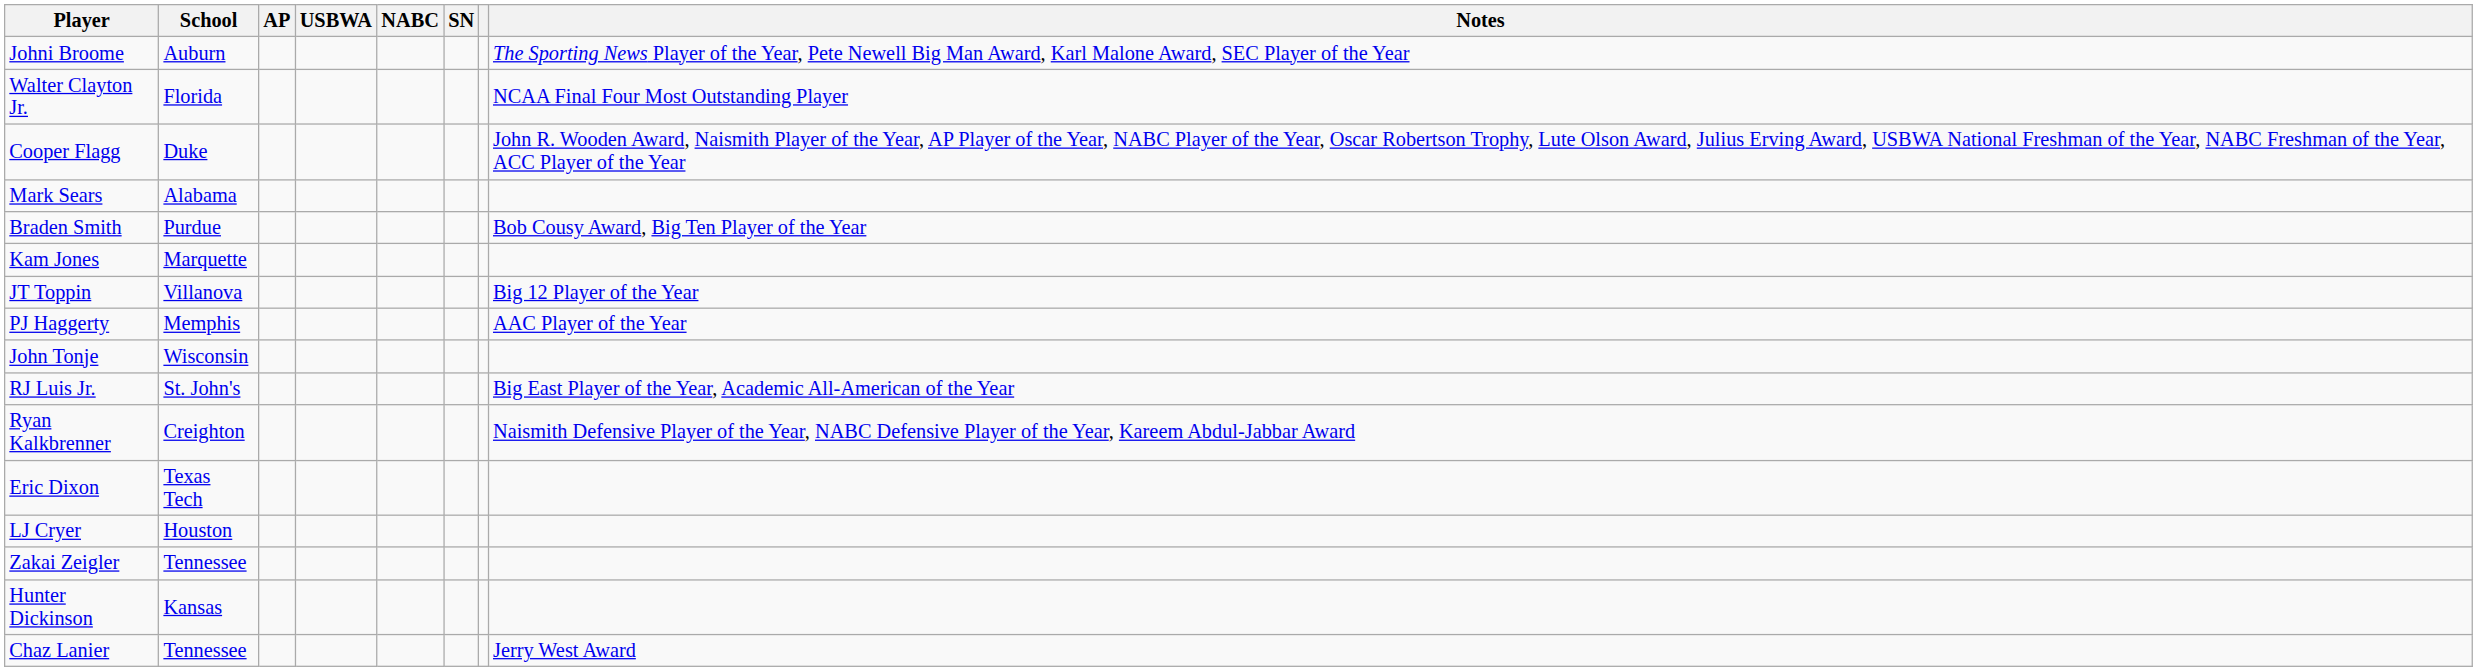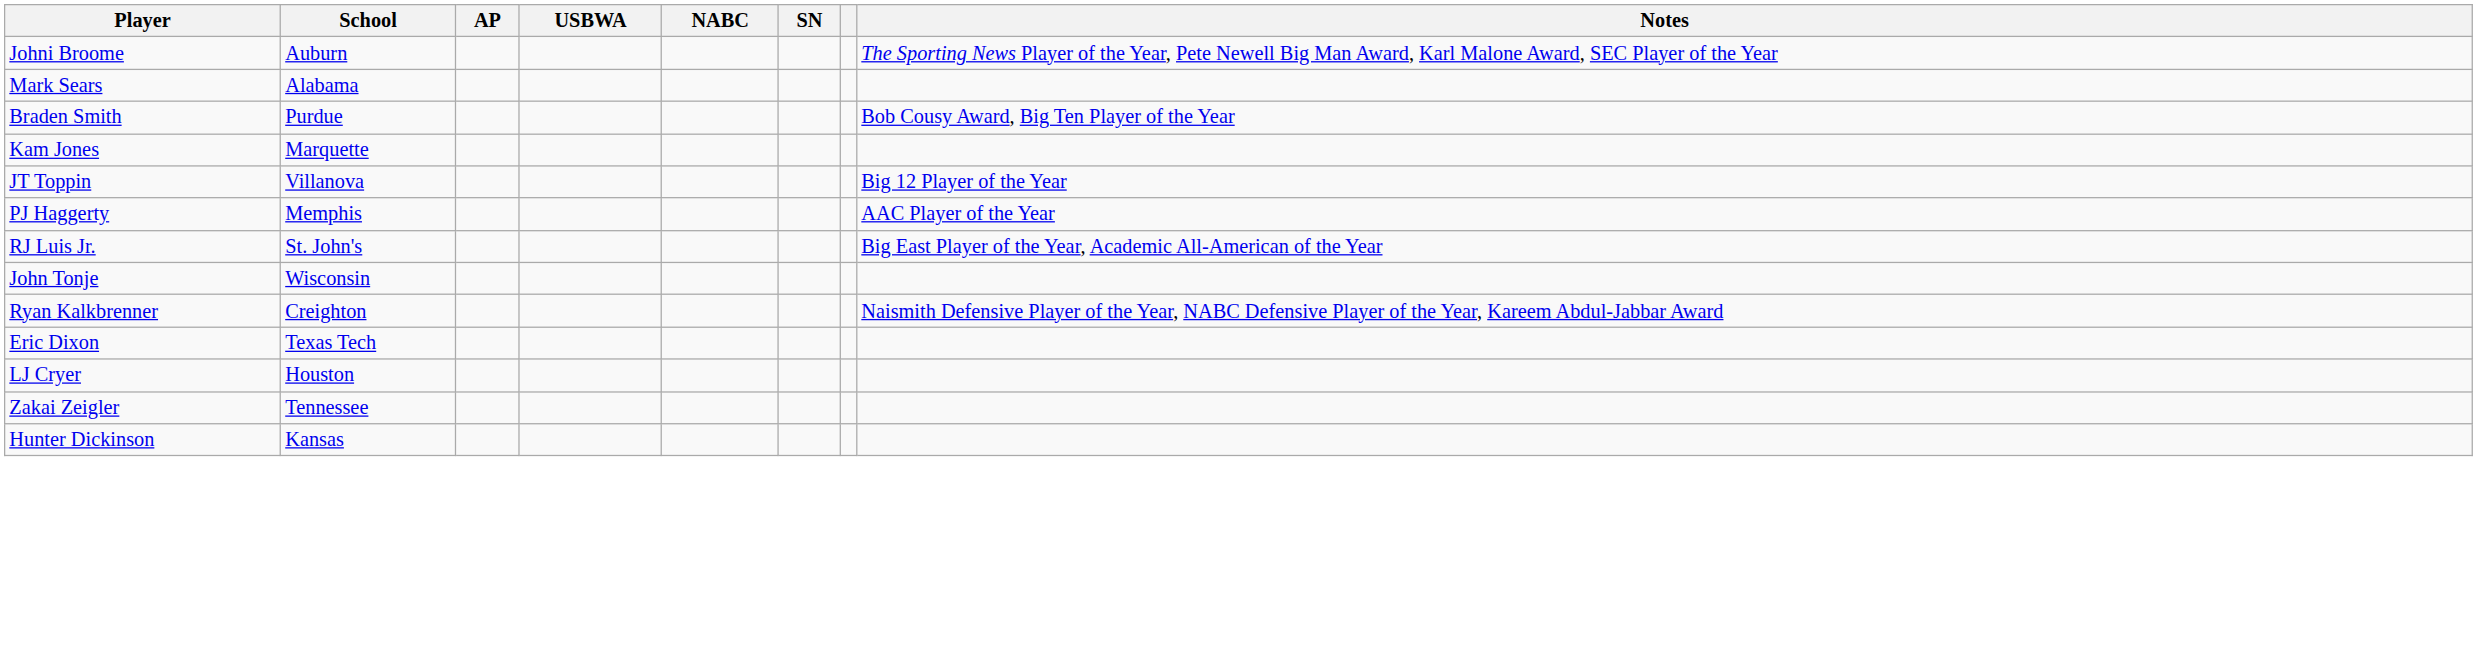 <table class="wikitable sortable" style="width:98%;">
 <tr>
 <th>Player</th>
 <th>School</th>
 <th>AP</th>
 <th>USBWA</th>
 <th>NABC</th>
 <th>SN</th>
 <th></th>
 <th class="unsortable">Notes</th>
 </tr>
 <tr>
 <td><a href='#'>Johni Broome</a></td>
 <td><a href='#'>Auburn</a></td>
 <td data-sort-value=1></td>
 <td data-sort-value=1></td>
 <td data-sort-value=1></td>
 <td data-sort-value=1></td>
 <td data-sort-value="12"></td>
 <td><a href='#'><em>The Sporting News</em> Player of the Year</a>, <a href='#'>Pete Newell Big Man Award</a>, <a href='#'>Karl Malone Award</a>, <a href='#'>SEC Player of the Year</a></td>
-</tr>
-<tr>
-<td><a href='#'>Walter Clayton Jr.</a></td>
-<td><a href='#'>Florida</a></td>
-<td data-sort-value=1></td>
-<td data-sort-value=1></td>
-<td data-sort-value=1></td>
-<td data-sort-value=1></td>
-<td data-sort-value="12"></td>
-<td><a href='#'>NCAA Final Four Most Outstanding Player</a></td>
-</tr>
-<tr>
-<td><a href='#'>Cooper Flagg</a></td>
-<td><a href='#'>Duke</a></td>
-<td data-sort-value=1></td>
-<td data-sort-value=1></td>
-<td data-sort-value=1></td>
-<td data-sort-value=1></td>
-<td data-sort-value="12"></td>
-<td><a href='#'>John R. Wooden Award</a>, <a href='#'>Naismith Player of the Year</a>, <a href='#'>AP Player of the Year</a>, <a href='#'>NABC Player of the Year</a>, <a href='#'>Oscar Robertson Trophy</a>, <a href='#'>Lute Olson Award</a>, <a href='#'>Julius Erving Award</a>, <a href='#'>USBWA National Freshman of the Year</a>, <a href='#'>NABC Freshman of the Year</a>, <a href='#'>ACC Player of the Year</a></td>
 </tr>
 <tr>
 <td><a href='#'>Mark Sears</a></td>
 <td><a href='#'>Alabama</a></td>
 <td data-sort-value=1></td>
 <td data-sort-value=1></td>
 <td data-sort-value=1></td>
 <td data-sort-value=1></td>
 <td data-sort-value="12"></td>
 <td></td>
 </tr>
 <tr>
 <td><a href='#'>Braden Smith</a></td>
 <td><a href='#'>Purdue</a></td>
 <td data-sort-value=1></td>
 <td data-sort-value=1></td>
 <td data-sort-value=1></td>
 <td data-sort-value=1></td>
 <td data-sort-value="12"></td>
 <td><a href='#'>Bob Cousy Award</a>, <a href='#'>Big Ten Player of the Year</a></td>
 </tr>
 <tr>
 <td><a href='#'>Kam Jones</a></td>
 <td><a href='#'>Marquette</a></td>
 <td data-sort-value=2></td>
 <td data-sort-value=2></td>
 <td data-sort-value=2></td>
 <td data-sort-value=2></td>
 <td data-sort-value="8"></td>
 <td></td>
 </tr>
 <tr>
 <td><a href='#'>JT Toppin</a></td>
 <td><a href='#'>Villanova</a></td>
 <td data-sort-value=2></td>
 <td data-sort-value=2></td>
 <td data-sort-value=2></td>
 <td data-sort-value=2></td>
 <td data-sort-value="8"></td>
 <td><a href='#'>Big 12 Player of the Year</a></td>
 </tr>
 <tr>
 <td><a href='#'>PJ Haggerty</a></td>
 <td><a href='#'>Memphis</a></td>
 <td data-sort-value=2></td>
 <td data-sort-value=2></td>
 <td data-sort-value=3></td>
 <td data-sort-value=2></td>
 <td data-sort-value="7"></td>
 <td><a href='#'>AAC Player of the Year</a></td>
 </tr>
 <tr>
+<td><a href='#'>RJ Luis Jr.</a></td>
+<td><a href='#'>St. John's</a></td>
+<td data-sort-value=2></td>
+<td data-sort-value=2></td>
+<td data-sort-value=2></td>
+<td data-sort-value=3></td>
+<td data-sort-value="7"></td>
+<td><a href='#'>Big East Player of the Year</a>, <a href='#'>Academic All-American of the Year</a></td>
+</tr>
+<tr>
 <td><a href='#'>John Tonje</a></td>
 <td><a href='#'>Wisconsin</a></td>
 <td data-sort-value=2></td>
 <td data-sort-value=3></td>
 <td data-sort-value=2></td>
 <td data-sort-value=2></td>
 <td data-sort-value="7"></td>
 <td></td>
-</tr>
-<tr>
-<td><a href='#'>RJ Luis Jr.</a></td>
-<td><a href='#'>St. John's</a></td>
-<td data-sort-value=2></td>
-<td data-sort-value=2></td>
-<td data-sort-value=2></td>
-<td data-sort-value=3></td>
-<td data-sort-value="7"></td>
-<td><a href='#'>Big East Player of the Year</a>, <a href='#'>Academic All-American of the Year</a></td>
 </tr>
 <tr>
 <td><a href='#'>Ryan Kalkbrenner</a></td>
 <td><a href='#'>Creighton</a></td>
 <td data-sort-value=3></td>
 <td data-sort-value=2></td>
 <td data-sort-value=2></td>
 <td data-sort-value=3></td>
 <td data-sort-value="6"></td>
 <td><a href='#'>Naismith Defensive Player of the Year</a>, <a href='#'>NABC Defensive Player of the Year</a>, <a href='#'>Kareem Abdul-Jabbar Award</a></td>
 </tr>
 <tr>
 <td><a href='#'>Eric Dixon</a></td>
 <td><a href='#'>Texas Tech</a></td>
 <td data-sort-value=3></td>
 <td data-sort-value=3></td>
 <td data-sort-value=3></td>
 <td data-sort-value=2></td>
 <td data-sort-value="5"></td>
 <td></td>
 </tr>
 <tr>
 <td><a href='#'>LJ Cryer</a></td>
 <td><a href='#'>Houston</a></td>
 <td data-sort-value=3></td>
 <td data-sort-value=3></td>
 <td data-sort-value=3></td>
 <td data-sort-value=3></td>
 <td data-sort-value="4"></td>
 <td></td>
 </tr>
 <tr>
 <td><a href='#'>Zakai Zeigler</a></td>
 <td><a href='#'>Tennessee</a></td>
 <td data-sort-value=3></td>
 <td data-sort-value=3></td>
 <td data-sort-value=3></td>
 <td data-sort-value=3></td>
 <td data-sort-value="4"></td>
 <td></td>
 </tr>
 <tr>
 <td><a href='#'>Hunter Dickinson</a></td>
 <td><a href='#'>Kansas</a></td>
 <td data-sort-value=3></td>
 <td data-sort-value=3></td>
 <td data-sort-value=></td>
 <td data-sort-value=></td>
 <td data-sort-value="2"></td>
 <td></td>
 </tr>
-<tr>
-<td><a href='#'>Chaz Lanier</a></td>
-<td><a href='#'>Tennessee</a></td>
-<td data-sort-value=></td>
-<td data-sort-value=></td>
-<td data-sort-value=3></td>
-<td data-sort-value=3></td>
-<td data-sort-value="2"></td>
-<td><a href='#'>Jerry West Award</a></td>
-</tr>
 </table>
